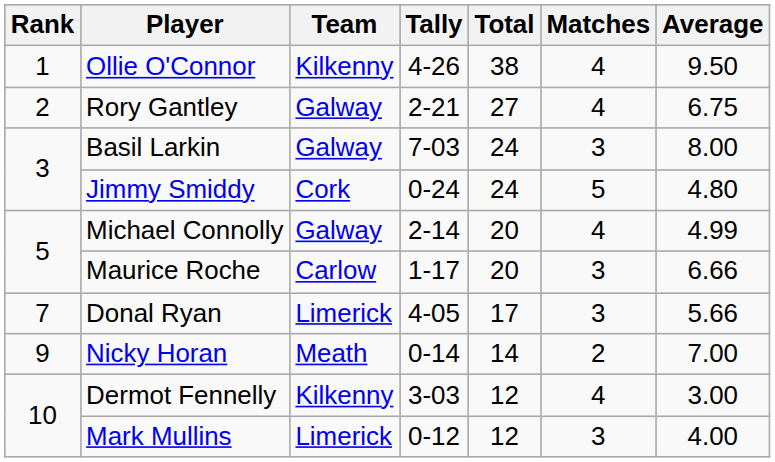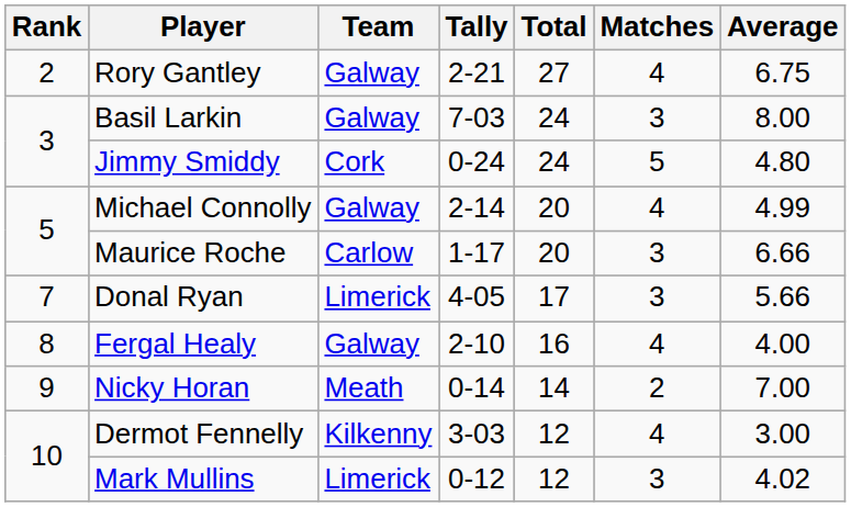 <table class="wikitable">
 <tr>
 <th>Rank</th>
 <th>Player</th>
 <th>Team</th>
 <th>Tally</th>
 <th>Total</th>
 <th>Matches</th>
 <th>Average</th>
-</tr>
-<tr>
-<td rowspan="1" style="text-align:center;">1</td>
-<td><a href='#'>Ollie O'Connor</a></td>
-<td><a href='#'>Kilkenny</a></td>
-<td align=center>4-26</td>
-<td align=center>38</td>
-<td align=center>4</td>
-<td align=center>9.50</td>
 </tr>
 <tr>
 <td rowspan="1" style="text-align:center;">2</td>
 <td>Rory Gantley</td>
 <td><a href='#'>Galway</a></td>
 <td align=center>2-21</td>
 <td align=center>27</td>
 <td align=center>4</td>
 <td align=center>6.75</td>
 </tr>
 <tr>
 <td rowspan="2" style="text-align:center;">3</td>
 <td>Basil Larkin</td>
 <td><a href='#'>Galway</a></td>
 <td align=center>7-03</td>
 <td align=center>24</td>
 <td align=center>3</td>
 <td align=center>8.00</td>
 </tr>
 <tr>
 <td><a href='#'>Jimmy Smiddy</a></td>
 <td><a href='#'>Cork</a></td>
 <td align=center>0-24</td>
 <td align=center>24</td>
 <td align=center>5</td>
 <td align=center>4.80</td>
 </tr>
 <tr>
 <td rowspan="2" style="text-align:center;">5</td>
 <td>Michael Connolly</td>
 <td><a href='#'>Galway</a></td>
 <td align=center>2-14</td>
 <td align=center>20</td>
 <td align=center>4</td>
 <td align=center>4.99</td>
 </tr>
 <tr>
 <td>Maurice Roche</td>
 <td><a href='#'>Carlow</a></td>
 <td align=center>1-17</td>
 <td align=center>20</td>
 <td align=center>3</td>
 <td align=center>6.66</td>
 </tr>
 <tr>
 <td rowspan="1" style="text-align:center;">7</td>
 <td>Donal Ryan</td>
 <td><a href='#'>Limerick</a></td>
 <td align=center>4-05</td>
 <td align=center>17</td>
 <td align=center>3</td>
 <td align=center>5.66</td>
 </tr>
 <tr>
+<td rowspan="1" style="text-align:center;">8</td>
+<td><a href='#'>Fergal Healy</a></td>
+<td><a href='#'>Galway</a></td>
+<td align=center>2-10</td>
+<td align=center>16</td>
+<td align=center>4</td>
+<td align=center>4.00</td>
+</tr>
+<tr>
 <td rowspan="1" style="text-align:center;">9</td>
 <td><a href='#'>Nicky Horan</a></td>
 <td><a href='#'>Meath</a></td>
 <td align=center>0-14</td>
 <td align=center>14</td>
 <td align=center>2</td>
 <td align=center>7.00</td>
 </tr>
 <tr>
 <td rowspan="2" style="text-align:center;">10</td>
 <td>Dermot Fennelly</td>
 <td><a href='#'>Kilkenny</a></td>
 <td align=center>3-03</td>
 <td align=center>12</td>
 <td align=center>4</td>
 <td align=center>3.00</td>
 </tr>
 <tr>
 <td><a href='#'>Mark Mullins</a></td>
 <td><a href='#'>Limerick</a></td>
 <td align=center>0-12</td>
 <td align=center>12</td>
 <td align=center>3</td>
-<td align=center>4.00</td>
+<td align=center>4.02</td>
 </tr>
 </table>
